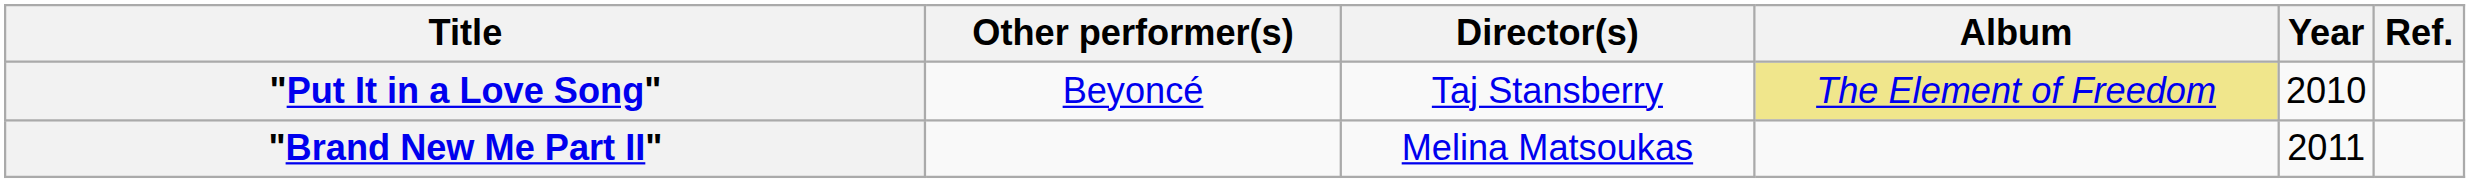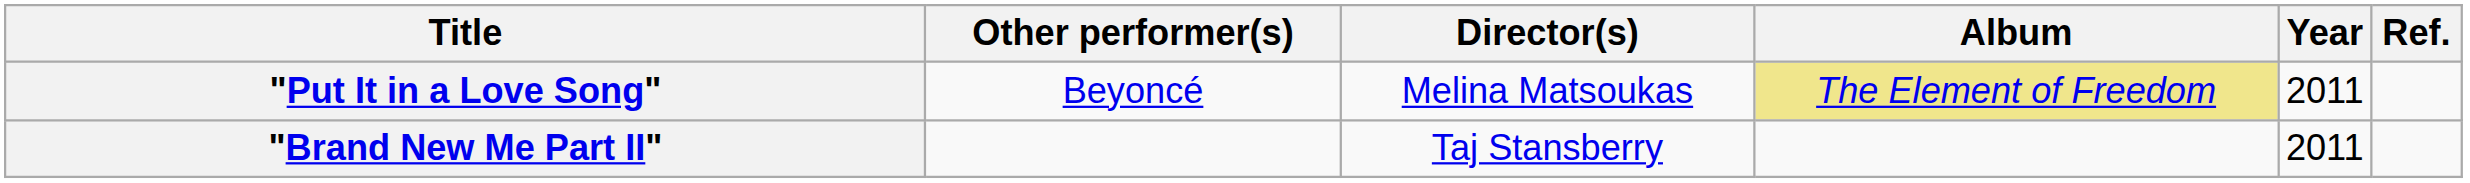 <table class="wikitable sortable plainrowheaders" style="text-align: center;">
 <tr>
 <th scope="col" style="width: 25em;">Title</th>
 <th scope="col" style="width: 11em;">Other performer(s)</th>
 <th scope="col" style="width: 11em;">Director(s)</th>
 <th scope="col" style="width: 14em;">Album</th>
 <th scope="col" style="width: 2em;">Year</th>
 <th scope="col" style="width: 2em;" class="unsortable">Ref.</th>
 </tr>
 <tr>
 <th scope="row">"<a href='#'>Put It in a Love Song</a>"</th>
 <td><a href='#'>Beyoncé</a></td>
-<td><a href='#'>Taj Stansberry</a></td>
+<td><a href='#'>Melina Matsoukas</a></td>
 <td style="background: khaki;"><em><a href='#'>The Element of Freedom</a></em></td>
-<td>2010</td>
+<td>2011</td>
 <td></td>
 </tr>
 <tr>
 <th scope="row">"<a href='#'>Brand New Me Part II</a>"</th>
 <td></td>
-<td><a href='#'>Melina Matsoukas</a></td>
+<td><a href='#'>Taj Stansberry</a></td>
 <td></td>
 <td>2011</td>
 <td></td>
 </tr>
 </table>
